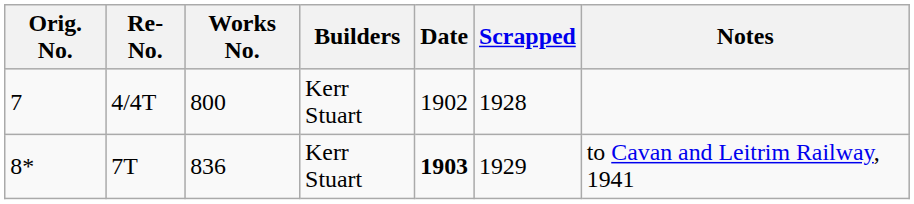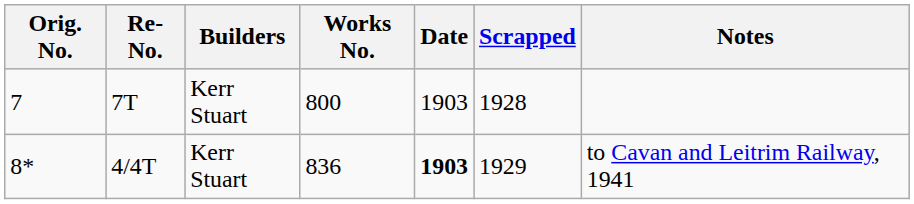 <table class="wikitable">
 <tr>
 <th>Orig. No.</th>
 <th>Re-No.</th>
+<th>Builders</th>
 <th>Works No.</th>
-<th>Builders</th>
 <th>Date</th>
 <th><a href='#'>Scrapped</a></th>
 <th>Notes</th>
 </tr>
 <tr>
 <td>7</td>
-<td>4/4T</td>
+<td>7T</td>
+<td>Kerr Stuart</td>
 <td>800</td>
-<td>Kerr Stuart</td>
-<td>1902</td>
+<td>1903</td>
 <td>1928</td>
 <td></td>
 </tr>
 <tr>
 <td>8*</td>
-<td>7T</td>
+<td>4/4T</td>
+<td>Kerr Stuart</td>
 <td>836</td>
-<td>Kerr Stuart</td>
 <td><strong>1903</strong></td>
 <td>1929</td>
 <td>to <a href='#'>Cavan and Leitrim Railway</a>, 1941</td>
 </tr>
 </table>
